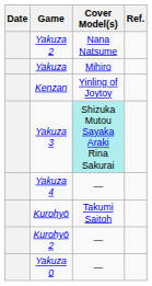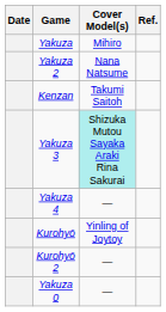 <table class="wikitable floatright" style="font-size:80%;text-align:center;width:15em">
 <tr>
 <th>Date</th>
 <th>Game</th>
 <th>Cover Model(s)</th>
 <th>Ref.</th>
 </tr>
 <tr>
 <th></th>
+<td><a href='#'><em>Yakuza</em></a></td>
+<td><a href='#'>Mihiro</a></td>
+<td></td>
+</tr>
+<tr>
+<th></th>
 <td><em><a href='#'>Yakuza 2</a></em></td>
 <td><a href='#'>Nana Natsume</a></td>
 <td></td>
 </tr>
 <tr>
 <th></th>
-<td><a href='#'><em>Yakuza</em></a></td>
-<td><a href='#'>Mihiro</a></td>
-<td></td>
-</tr>
-<tr>
-<th></th>
 <td><a href='#'><em>Kenzan</em></a></td>
-<td><a href='#'>Yinling of Joytoy</a></td>
+<td><a href='#'>Takumi Saitoh</a></td>
 <td></td>
 </tr>
 <tr>
 <th></th>
 <td><em><a href='#'>Yakuza 3</a></em></td>
 <td style="background: paleturquoise;">Shizuka Mutou<br><a href='#'>Sayaka Araki</a><br>Rina Sakurai</td>
 <td></td>
 </tr>
 <tr>
 <th></th>
 <td><em><a href='#'>Yakuza 4</a></em></td>
 <td>—</td>
 <td></td>
 </tr>
 <tr>
 <th></th>
 <td><a href='#'><em>Kurohyō</em></a></td>
-<td><a href='#'>Takumi Saitoh</a></td>
+<td><a href='#'>Yinling of Joytoy</a></td>
 <td></td>
 </tr>
 <tr>
 <th></th>
 <td><a href='#'><em>Kurohyō 2</em></a></td>
 <td>—</td>
 <td></td>
 </tr>
 <tr>
 <th></th>
 <td><em><a href='#'>Yakuza 0</a></em></td>
 <td>—</td>
 <td></td>
 </tr>
 </table>
